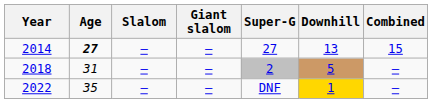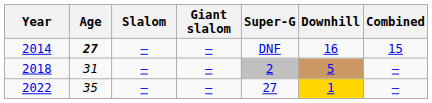 <table class=wikitable style="text-align:center">
 <tr>
 <th>  Year  </th>
 <th> Age </th>
 <th> Slalom </th>
 <th> Giant <br> slalom </th>
 <th>Super-G</th>
 <th>Downhill</th>
 <th>Combined</th>
 </tr>
 <tr>
 <td><a href='#'>2014</a></td>
 <td><strong><em>27</em></strong></td>
 <td><a href='#'>—</a></td>
 <td><a href='#'>—</a></td>
-<td><a href='#'>27</a></td>
-<td><a href='#'>13</a></td>
+<td><a href='#'>DNF</a></td>
+<td><a href='#'>16</a></td>
 <td><a href='#'>15</a></td>
 </tr>
 <tr>
 <td><a href='#'>2018</a></td>
 <td><em>31</em></td>
 <td><a href='#'>—</a></td>
 <td><a href='#'>—</a></td>
 <td style="background:silver;"><a href='#'>2</a></td>
 <td style="background:#c96;"><a href='#'>5</a></td>
 <td><a href='#'>—</a></td>
 </tr>
 <tr>
 <td><a href='#'>2022</a></td>
 <td><em>35</em></td>
 <td><a href='#'>—</a></td>
 <td><a href='#'>—</a></td>
-<td><a href='#'>DNF</a></td>
+<td><a href='#'>27</a></td>
 <td style="background:gold;"><a href='#'>1</a></td>
 <td><a href='#'>—</a></td>
 </tr>
 </table>
